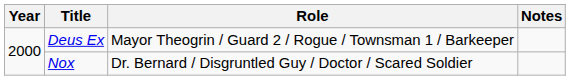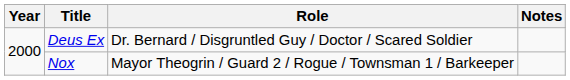 <table class="wikitable sortable mw-collapsible">
 <tr>
 <th>Year</th>
 <th>Title</th>
 <th>Role</th>
 <th class="unsortable">Notes</th>
 </tr>
 <tr>
 <td rowspan="2">2000</td>
 <td><a href='#'><em>Deus Ex</em></a></td>
-<td>Mayor Theogrin / Guard 2 / Rogue / Townsman 1 / Barkeeper</td>
+<td>Dr. Bernard / Disgruntled Guy / Doctor / Scared Soldier</td>
 <td></td>
 </tr>
 <tr>
 <td><a href='#'><em>Nox</em></a></td>
-<td>Dr. Bernard / Disgruntled Guy / Doctor / Scared Soldier</td>
+<td>Mayor Theogrin / Guard 2 / Rogue / Townsman 1 / Barkeeper</td>
 <td></td>
 </tr>
 </table>
